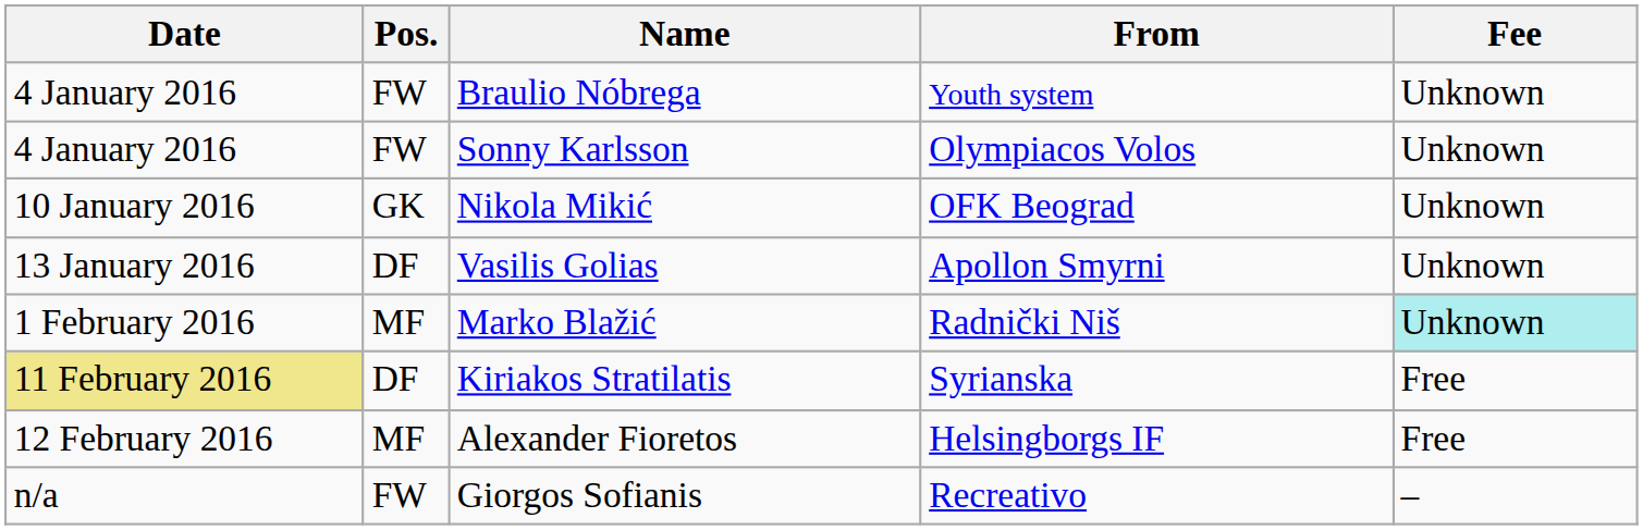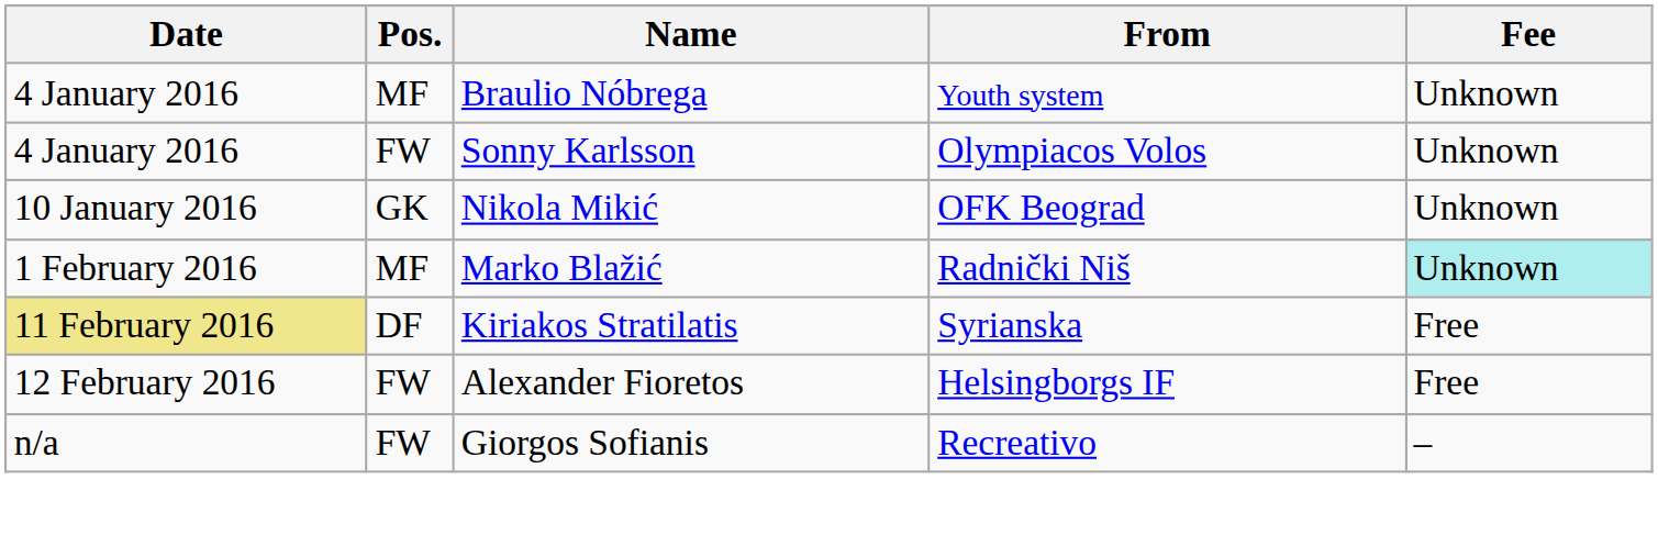 <table class="wikitable">
 <tr>
 <th width="150px">Date</th>
 <th width="30px">Pos.</th>
 <th width="200px">Name</th>
 <th width="200px">From</th>
 <th width="100px">Fee</th>
 </tr>
 <tr>
 <td>4 January 2016</td>
-<td>FW</td>
+<td>MF</td>
 <td> <a href='#'>Braulio Nóbrega</a></td>
 <td><small><a href='#'>Youth system</a></small></td>
 <td>Unknown</td>
 </tr>
 <tr>
 <td>4 January 2016</td>
 <td>FW</td>
 <td> <a href='#'>Sonny Karlsson</a></td>
 <td> <a href='#'>Olympiacos Volos</a></td>
 <td>Unknown</td>
 </tr>
 <tr>
 <td>10 January 2016</td>
 <td>GK</td>
 <td> <a href='#'>Nikola Mikić</a></td>
 <td> <a href='#'>OFK Beograd</a></td>
 <td>Unknown</td>
 </tr>
 <tr>
-<td>13 January 2016</td>
-<td>DF</td>
-<td> <a href='#'>Vasilis Golias</a></td>
-<td> <a href='#'>Apollon Smyrni</a></td>
-<td>Unknown</td>
-</tr>
-<tr>
 <td>1 February 2016</td>
 <td>MF</td>
 <td> <a href='#'>Marko Blažić</a></td>
 <td> <a href='#'>Radnički Niš</a></td>
 <td style="background: paleturquoise;">Unknown</td>
 </tr>
 <tr>
 <td style="background: khaki;">11 February 2016</td>
 <td>DF</td>
 <td> <a href='#'>Kiriakos Stratilatis</a></td>
 <td> <a href='#'>Syrianska</a></td>
 <td>Free</td>
 </tr>
 <tr>
 <td>12 February 2016</td>
-<td>MF</td>
+<td>FW</td>
 <td> Alexander Fioretos</td>
 <td> <a href='#'>Helsingborgs IF</a></td>
 <td>Free</td>
 </tr>
 <tr>
 <td>n/a</td>
 <td>FW</td>
 <td> Giorgos Sofianis</td>
 <td> <a href='#'>Recreativo</a></td>
 <td>–</td>
 </tr>
 </table>
